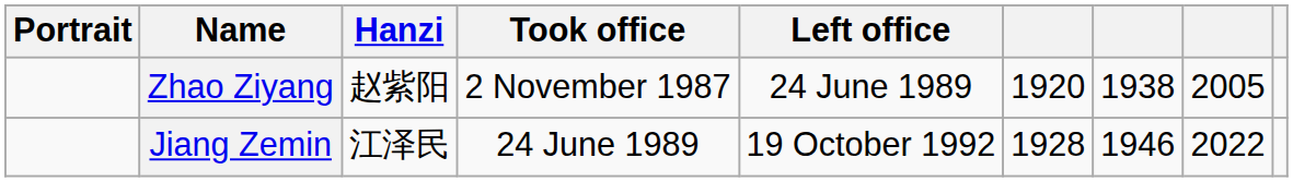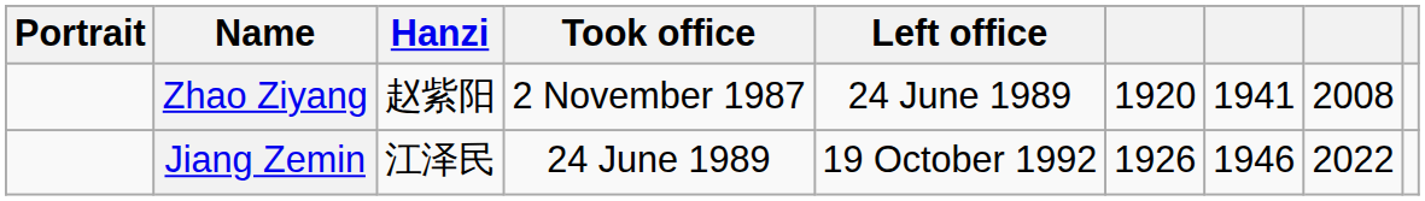 <table class="wikitable sortable" style=text-align:center>
 <tr>
 <th scope="col">Portrait</th>
 <th scope="col">Name</th>
 <th scope="col"><a href='#'>Hanzi</a></th>
 <th scope=col>Took office</th>
 <th scope=col>Left office</th>
 <th scope="col"></th>
 <th scope="col"></th>
 <th scope="col"></th>
 <th scope=col class="unsortable"></th>
 </tr>
 <tr>
 <td></td>
 <th align="center" scope="row" style="font-weight:normal;"><a href='#'>Zhao Ziyang</a></th>
 <td data-sort-value="117">赵紫阳</td>
 <td>2 November 1987</td>
 <td>24 June 1989</td>
 <td>1920</td>
-<td>1938</td>
-<td>2005</td>
+<td>1941</td>
+<td>2008</td>
 <td></td>
 </tr>
 <tr>
 <td></td>
 <th align="center" scope="row" style="font-weight:normal;"><a href='#'>Jiang Zemin</a></th>
 <td data-sort-value="4">江泽民</td>
 <td>24 June 1989</td>
 <td>19 October 1992</td>
-<td>1928</td>
+<td>1926</td>
 <td>1946</td>
 <td>2022</td>
 <td></td>
 </tr>
 </table>
